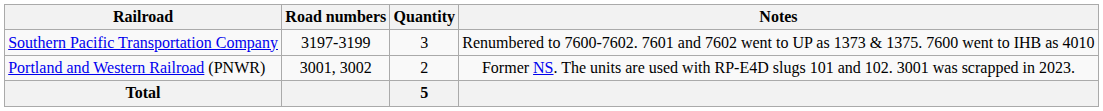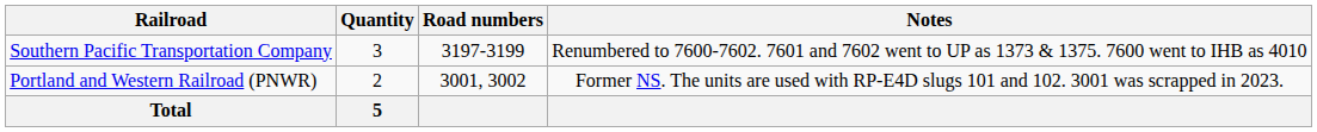 <table class="wikitable" style=text-align:center>
 <tr>
 <th>Railroad</th>
+<th>Quantity</th>
 <th>Road numbers</th>
-<th>Quantity</th>
 <th>Notes</th>
 </tr>
 <tr>
 <td align=left><a href='#'>Southern Pacific Transportation Company</a></td>
+<td>3</td>
 <td>3197-3199</td>
-<td>3</td>
 <td align=center>Renumbered to 7600-7602. 7601 and 7602 went to UP as 1373 & 1375. 7600 went to IHB as 4010</td>
 </tr>
 <tr>
 <td align=left><a href='#'>Portland and Western Railroad</a> (PNWR)</td>
+<td>2</td>
 <td>3001, 3002</td>
-<td>2</td>
 <td align=center>Former <a href='#'>NS</a>. The units are used with RP-E4D slugs 101 and 102. 3001 was scrapped in 2023.</td>
 </tr>
 <tr>
 <th>Total</th>
+<th>5</th>
 <th></th>
-<th>5</th>
 <th></th>
 </tr>
 </table>
